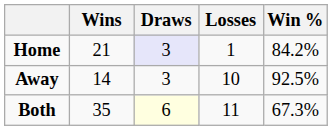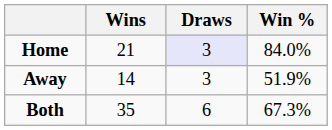 <table class="wikitable floatright" style="font-size: 90%; text-align: center;">
 <tr>
 <th style="width:20%"></th>
 <th style="width:20%">Wins</th>
 <th style="width:20%">Draws</th>
-<th style="width:20%">Losses</th>
 <th style="width:20%">Win %</th>
 </tr>
 <tr>
 <td><strong>Home</strong></td>
 <td>21</td>
 <td style="background: lavender;">3</td>
-<td>1</td>
-<td>84.2%</td>
+<td>84.0%</td>
 </tr>
 <tr>
 <td><strong>Away</strong></td>
 <td>14</td>
 <td>3</td>
-<td>10</td>
-<td>92.5%</td>
+<td>51.9%</td>
 </tr>
 <tr>
 <td><strong>Both</strong></td>
 <td>35</td>
-<td style="background: lightyellow;">6</td>
-<td>11</td>
+<td>6</td>
 <td>67.3%</td>
 </tr>
 </table>
